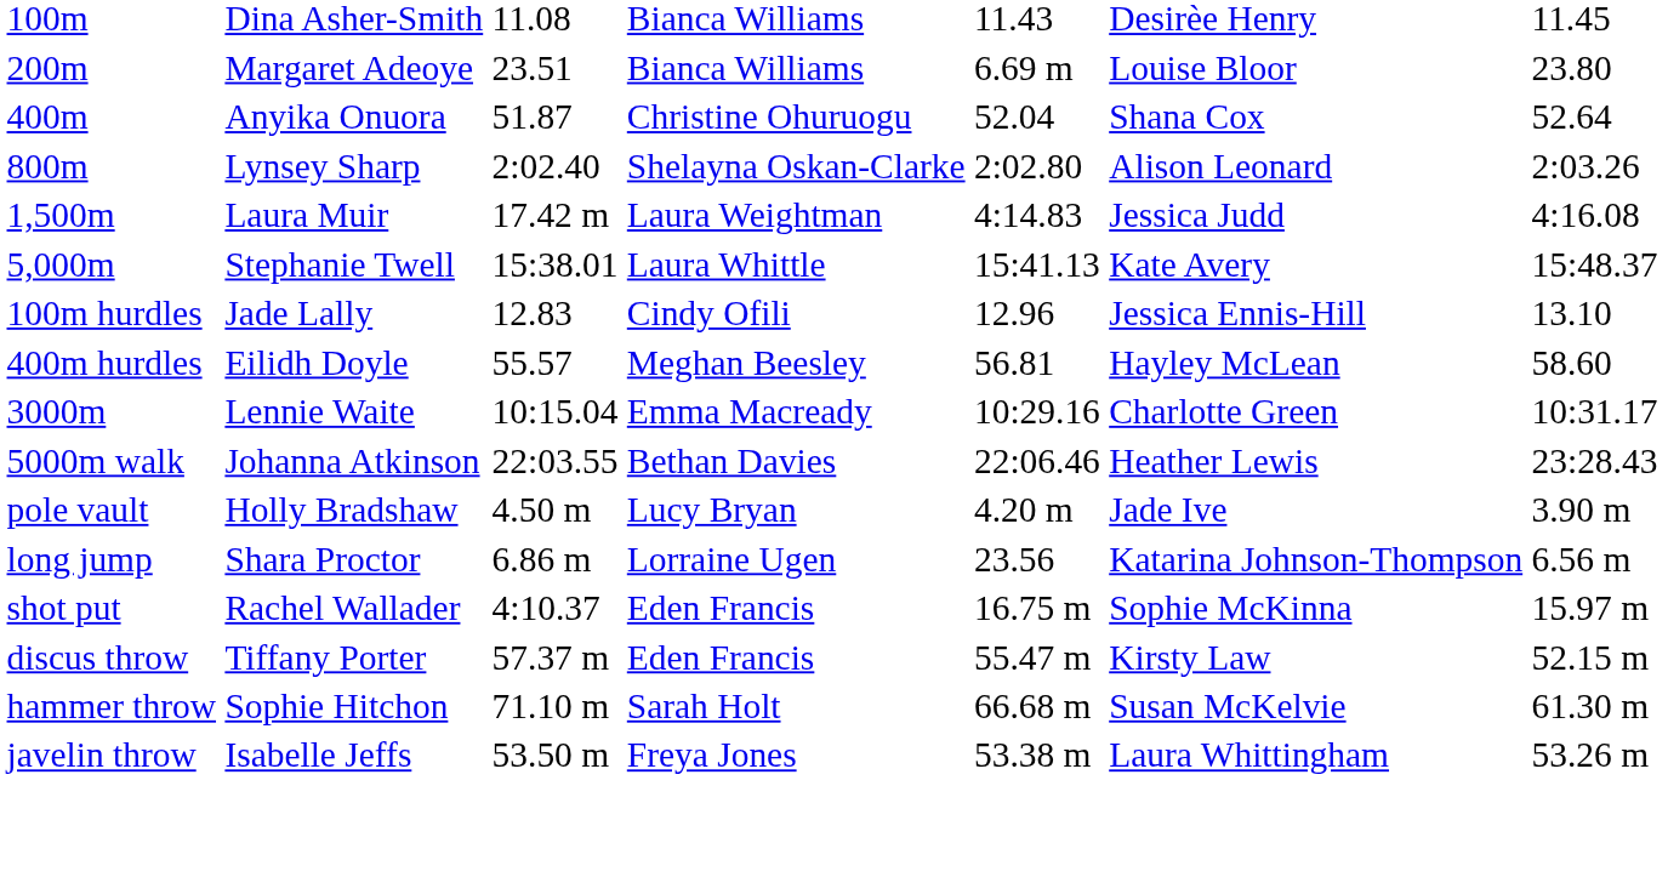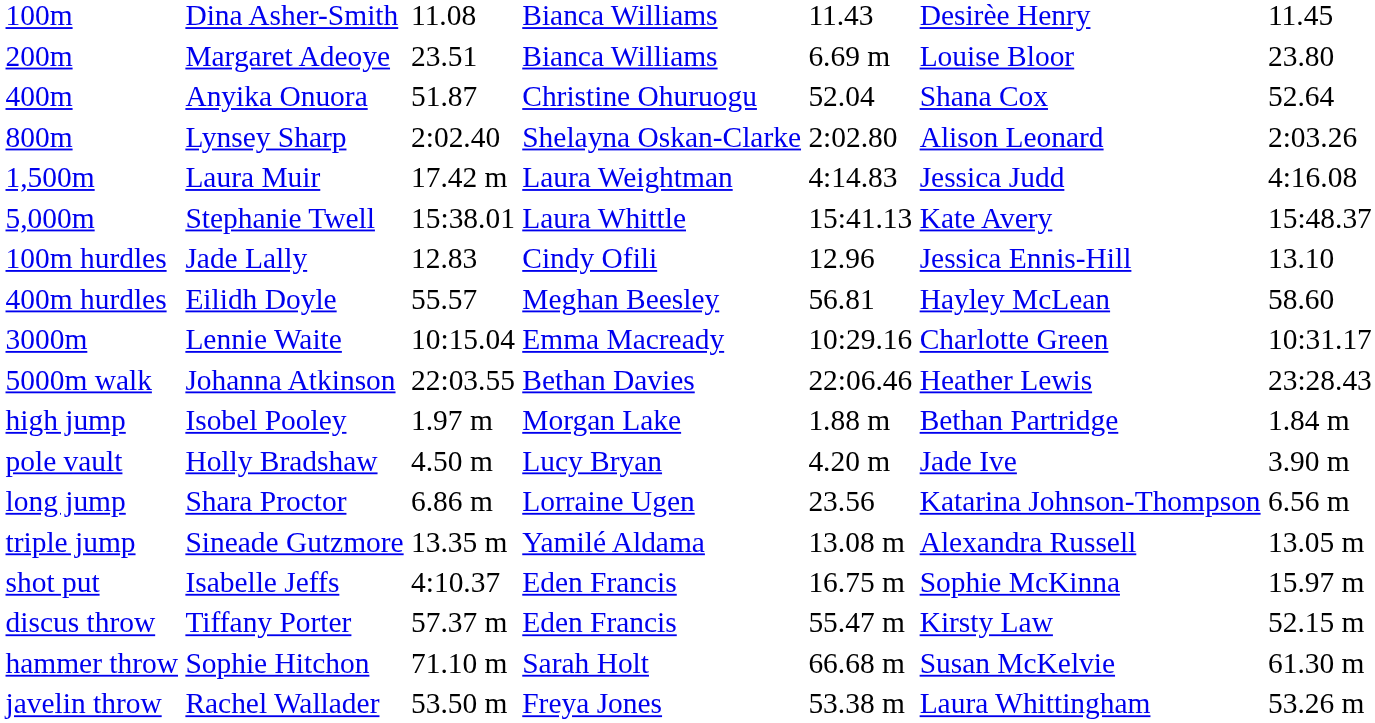 <table>
 <tr>
 <td><a href='#'>100m</a></td>
 <td><a href='#'>Dina Asher-Smith</a></td>
 <td>11.08</td>
 <td><a href='#'>Bianca Williams</a></td>
 <td>11.43</td>
 <td><a href='#'>Desirèe Henry</a></td>
 <td>11.45</td>
 </tr>
 <tr>
 <td><a href='#'>200m</a></td>
 <td><a href='#'>Margaret Adeoye</a></td>
 <td>23.51</td>
 <td><a href='#'>Bianca Williams</a></td>
 <td>6.69 m</td>
 <td><a href='#'>Louise Bloor</a></td>
 <td>23.80</td>
 </tr>
 <tr>
 <td><a href='#'>400m</a></td>
 <td><a href='#'>Anyika Onuora</a></td>
 <td>51.87</td>
 <td><a href='#'>Christine Ohuruogu</a></td>
 <td>52.04</td>
 <td><a href='#'>Shana Cox</a></td>
 <td>52.64</td>
 </tr>
 <tr>
 <td><a href='#'>800m</a></td>
 <td> <a href='#'>Lynsey Sharp</a></td>
 <td>2:02.40</td>
 <td><a href='#'>Shelayna Oskan-Clarke</a></td>
 <td>2:02.80</td>
 <td><a href='#'>Alison Leonard</a></td>
 <td>2:03.26</td>
 </tr>
 <tr>
 <td><a href='#'>1,500m</a></td>
 <td> <a href='#'>Laura Muir</a></td>
 <td>17.42 m</td>
 <td><a href='#'>Laura Weightman</a></td>
 <td>4:14.83</td>
 <td><a href='#'>Jessica Judd</a></td>
 <td>4:16.08</td>
 </tr>
 <tr>
 <td><a href='#'>5,000m</a></td>
 <td> <a href='#'>Stephanie Twell</a></td>
 <td>15:38.01</td>
 <td> <a href='#'>Laura Whittle</a></td>
 <td>15:41.13</td>
 <td><a href='#'>Kate Avery</a></td>
 <td>15:48.37</td>
 </tr>
 <tr>
 <td><a href='#'>100m hurdles</a></td>
 <td><a href='#'>Jade Lally</a></td>
 <td>12.83</td>
 <td><a href='#'>Cindy Ofili</a></td>
 <td>12.96</td>
 <td><a href='#'>Jessica Ennis-Hill</a></td>
 <td>13.10</td>
 </tr>
 <tr>
 <td><a href='#'>400m hurdles</a></td>
 <td> <a href='#'>Eilidh Doyle</a></td>
 <td>55.57</td>
 <td><a href='#'>Meghan Beesley</a></td>
 <td>56.81</td>
 <td><a href='#'>Hayley McLean</a></td>
 <td>58.60</td>
 </tr>
 <tr>
 <td><a href='#'>3000m </a></td>
 <td> <a href='#'>Lennie Waite</a></td>
 <td>10:15.04</td>
 <td><a href='#'>Emma Macready</a></td>
 <td>10:29.16</td>
 <td><a href='#'>Charlotte Green</a></td>
 <td>10:31.17</td>
 </tr>
 <tr>
 <td><a href='#'>5000m walk</a></td>
 <td><a href='#'>Johanna Atkinson</a></td>
 <td>22:03.55</td>
 <td> <a href='#'>Bethan Davies</a></td>
 <td>22:06.46</td>
 <td><a href='#'>Heather Lewis</a></td>
 <td>23:28.43</td>
 </tr>
 <tr>
+<td><a href='#'>high jump</a></td>
+<td><a href='#'>Isobel Pooley</a></td>
+<td>1.97 m</td>
+<td><a href='#'>Morgan Lake</a></td>
+<td>1.88 m</td>
+<td><a href='#'>Bethan Partridge</a></td>
+<td>1.84 m</td>
+</tr>
+<tr>
 <td><a href='#'>pole vault</a></td>
 <td><a href='#'>Holly Bradshaw</a></td>
 <td>4.50 m</td>
 <td><a href='#'>Lucy Bryan</a></td>
 <td>4.20 m</td>
 <td><a href='#'>Jade Ive</a></td>
 <td>3.90 m</td>
 </tr>
 <tr>
 <td><a href='#'>long jump</a></td>
 <td><a href='#'>Shara Proctor</a></td>
 <td>6.86 m</td>
 <td><a href='#'>Lorraine Ugen</a></td>
 <td>23.56</td>
 <td><a href='#'>Katarina Johnson-Thompson</a></td>
 <td>6.56 m</td>
 </tr>
 <tr>
+<td><a href='#'>triple jump</a></td>
+<td><a href='#'>Sineade Gutzmore</a></td>
+<td>13.35 m</td>
+<td><a href='#'>Yamilé Aldama</a></td>
+<td>13.08 m</td>
+<td><a href='#'>Alexandra Russell</a></td>
+<td>13.05 m</td>
+</tr>
+<tr>
 <td><a href='#'>shot put</a></td>
-<td><a href='#'>Rachel Wallader</a></td>
+<td><a href='#'>Isabelle Jeffs</a></td>
 <td>4:10.37</td>
 <td><a href='#'>Eden Francis</a></td>
 <td>16.75 m</td>
 <td><a href='#'>Sophie McKinna</a></td>
 <td>15.97 m</td>
 </tr>
 <tr>
 <td><a href='#'>discus throw</a></td>
 <td><a href='#'>Tiffany Porter</a></td>
 <td>57.37 m</td>
 <td><a href='#'>Eden Francis</a></td>
 <td>55.47 m</td>
 <td> <a href='#'>Kirsty Law</a></td>
 <td>52.15 m</td>
 </tr>
 <tr>
 <td><a href='#'>hammer throw</a></td>
 <td><a href='#'>Sophie Hitchon</a></td>
 <td>71.10 m</td>
 <td><a href='#'>Sarah Holt</a></td>
 <td>66.68 m</td>
 <td> <a href='#'>Susan McKelvie</a></td>
 <td>61.30 m</td>
 </tr>
 <tr>
 <td><a href='#'>javelin throw</a></td>
-<td><a href='#'>Isabelle Jeffs</a></td>
+<td><a href='#'>Rachel Wallader</a></td>
 <td>53.50 m</td>
 <td><a href='#'>Freya Jones</a></td>
 <td>53.38 m</td>
 <td><a href='#'>Laura Whittingham</a></td>
 <td>53.26 m</td>
 </tr>
 </table>
